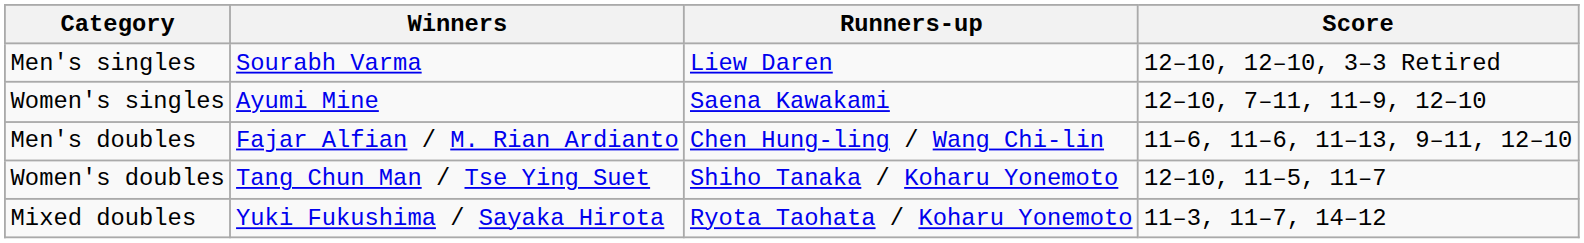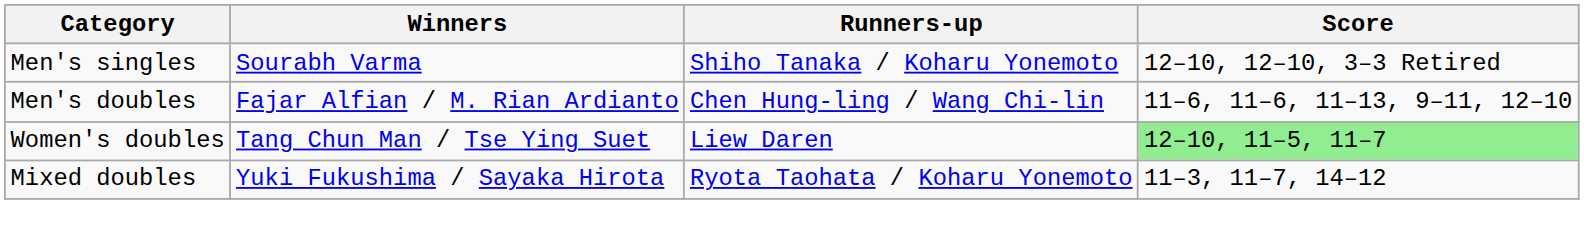 <table class=wikitable style="white-space:nowrap;">
 <tr>
 <th>Category</th>
 <th>Winners</th>
 <th>Runners-up</th>
 <th>Score</th>
 </tr>
 <tr>
 <td>Men's singles</td>
 <td> <a href='#'>Sourabh Varma</a></td>
-<td> <a href='#'>Liew Daren</a></td>
+<td> <a href='#'>Shiho Tanaka</a> / <a href='#'>Koharu Yonemoto</a></td>
 <td>12–10, 12–10, 3–3 Retired</td>
-</tr>
-<tr>
-<td>Women's singles</td>
-<td> <a href='#'>Ayumi Mine</a></td>
-<td> <a href='#'>Saena Kawakami</a></td>
-<td>12–10, 7–11, 11–9, 12–10</td>
 </tr>
 <tr>
 <td>Men's doubles</td>
 <td> <a href='#'>Fajar Alfian</a> / <a href='#'>M. Rian Ardianto</a></td>
 <td> <a href='#'>Chen Hung-ling</a> / <a href='#'>Wang Chi-lin</a></td>
 <td>11–6, 11–6, 11–13, 9–11, 12–10</td>
 </tr>
 <tr>
 <td>Women's doubles</td>
 <td> <a href='#'>Tang Chun Man</a> / <a href='#'>Tse Ying Suet</a></td>
-<td> <a href='#'>Shiho Tanaka</a> / <a href='#'>Koharu Yonemoto</a></td>
-<td>12–10, 11–5, 11–7</td>
+<td> <a href='#'>Liew Daren</a></td>
+<td style="background: lightgreen;">12–10, 11–5, 11–7</td>
 </tr>
 <tr>
 <td>Mixed doubles</td>
 <td> <a href='#'>Yuki Fukushima</a> / <a href='#'>Sayaka Hirota</a></td>
 <td> <a href='#'>Ryota Taohata</a> / <a href='#'>Koharu Yonemoto</a></td>
 <td>11–3, 11–7, 14–12</td>
 </tr>
 </table>
